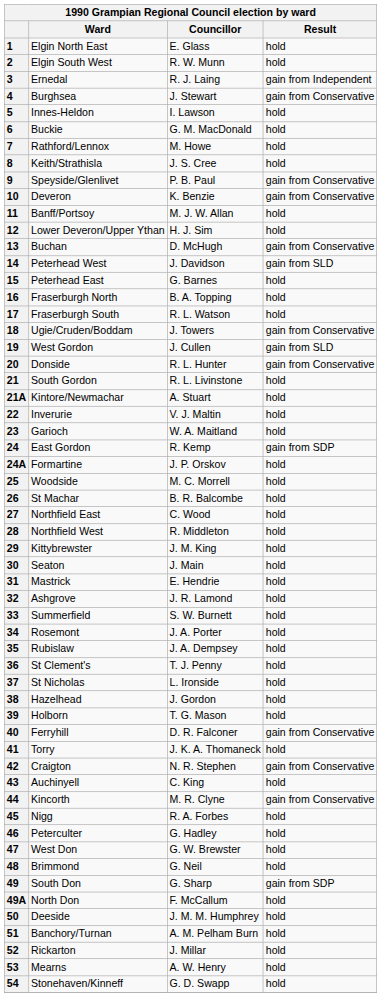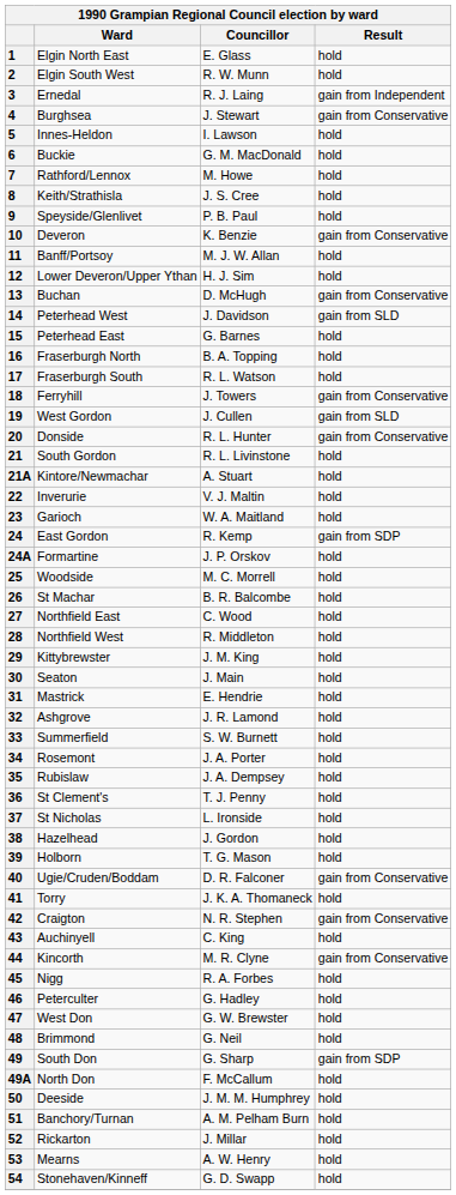 <table class="wikitable">
 <tr>
 <th colspan=5>1990 Grampian Regional Council election by ward</th>
 </tr>
 <tr>
 <th scope="col"></th>
 <th scope="col">Ward</th>
 <th scope="col">Councillor</th>
 <th colspan=2>Result</th>
 </tr>
 <tr>
 <th scope="row" style="text-align: left;">1</th>
 <td>Elgin North East</td>
 <td>E. Glass</td>
 <td> hold</td>
 </tr>
 <tr>
 <th scope="row" style="text-align: left;">2</th>
 <td>Elgin South West</td>
 <td>R. W. Munn</td>
 <td> hold</td>
 </tr>
 <tr>
 <th scope="row" style="text-align: left;">3</th>
 <td>Ernedal</td>
 <td>R. J. Laing</td>
 <td> gain from Independent</td>
 </tr>
 <tr>
 <th scope="row" style="text-align: left;">4</th>
 <td>Burghsea</td>
 <td>J. Stewart</td>
 <td> gain from Conservative</td>
 </tr>
 <tr>
 <th scope="row" style="text-align: left;">5</th>
 <td>Innes-Heldon</td>
 <td>I. Lawson</td>
 <td> hold</td>
 </tr>
 <tr>
 <th scope="row" style="text-align: left;">6</th>
 <td>Buckie</td>
 <td>G. M. MacDonald</td>
 <td> hold</td>
 </tr>
 <tr>
 <th scope="row" style="text-align: left;">7</th>
 <td>Rathford/Lennox</td>
 <td>M. Howe</td>
 <td> hold</td>
 </tr>
 <tr>
 <th scope="row" style="text-align: left;">8</th>
 <td>Keith/Strathisla</td>
 <td>J. S. Cree</td>
 <td> hold</td>
 </tr>
 <tr>
 <th scope="row" style="text-align: left;">9</th>
 <td>Speyside/Glenlivet</td>
 <td>P. B. Paul</td>
-<td> gain from Conservative</td>
+<td> hold</td>
 </tr>
 <tr>
 <th scope="row" style="text-align: left;">10</th>
 <td>Deveron</td>
 <td>K. Benzie</td>
 <td> gain from Conservative</td>
 </tr>
 <tr>
 <th scope="row" style="text-align: left;">11</th>
 <td>Banff/Portsoy</td>
 <td>M. J. W. Allan</td>
 <td> hold</td>
 </tr>
 <tr>
 <th scope="row" style="text-align: left;">12</th>
 <td>Lower Deveron/Upper Ythan</td>
 <td>H. J. Sim</td>
 <td> hold</td>
 </tr>
 <tr>
 <th scope="row" style="text-align: left;">13</th>
 <td>Buchan</td>
 <td>D. McHugh</td>
 <td> gain from Conservative</td>
 </tr>
 <tr>
 <th scope="row" style="text-align: left;">14</th>
 <td>Peterhead West</td>
 <td>J. Davidson</td>
 <td> gain from SLD</td>
 </tr>
 <tr>
 <th scope="row" style="text-align: left;">15</th>
 <td>Peterhead East</td>
 <td>G. Barnes</td>
 <td> hold</td>
 </tr>
 <tr>
 <th scope="row" style="text-align: left;">16</th>
 <td>Fraserburgh North</td>
 <td>B. A. Topping</td>
 <td> hold</td>
 </tr>
 <tr>
 <th scope="row" style="text-align: left;">17</th>
 <td>Fraserburgh South</td>
 <td>R. L. Watson</td>
 <td> hold</td>
 </tr>
 <tr>
 <th scope="row" style="text-align: left;">18</th>
-<td>Ugie/Cruden/Boddam</td>
+<td>Ferryhill</td>
 <td>J. Towers</td>
 <td> gain from Conservative</td>
 </tr>
 <tr>
 <th scope="row" style="text-align: left;">19</th>
 <td>West Gordon</td>
 <td>J. Cullen</td>
 <td> gain from SLD</td>
 </tr>
 <tr>
 <th scope="row" style="text-align: left;">20</th>
 <td>Donside</td>
 <td>R. L. Hunter</td>
 <td> gain from Conservative</td>
 </tr>
 <tr>
 <th scope="row" style="text-align: left;">21</th>
 <td>South Gordon</td>
 <td>R. L. Livinstone</td>
 <td> hold</td>
 </tr>
 <tr>
 <th scope="row" style="text-align: left;">21A</th>
 <td>Kintore/Newmachar</td>
 <td>A. Stuart</td>
 <td> hold</td>
 </tr>
 <tr>
 <th scope="row" style="text-align: left;">22</th>
 <td>Inverurie</td>
 <td>V. J. Maltin</td>
 <td> hold</td>
 </tr>
 <tr>
 <th scope="row" style="text-align: left;">23</th>
 <td>Garioch</td>
 <td>W. A. Maitland</td>
 <td> hold</td>
 </tr>
 <tr>
 <th scope="row" style="text-align: left;">24</th>
 <td>East Gordon</td>
 <td>R. Kemp</td>
 <td> gain from SDP</td>
 </tr>
 <tr>
 <th scope="row" style="text-align: left;">24A</th>
 <td>Formartine</td>
 <td>J. P. Orskov</td>
 <td> hold</td>
 </tr>
 <tr>
 <th scope="row" style="text-align: left;">25</th>
 <td>Woodside</td>
 <td>M. C. Morrell</td>
 <td> hold</td>
 </tr>
 <tr>
 <th scope="row" style="text-align: left;">26</th>
 <td>St Machar</td>
 <td>B. R. Balcombe</td>
 <td> hold</td>
 </tr>
 <tr>
 <th scope="row" style="text-align: left;">27</th>
 <td>Northfield East</td>
 <td>C. Wood</td>
 <td> hold</td>
 </tr>
 <tr>
 <th scope="row" style="text-align: left;">28</th>
 <td>Northfield West</td>
 <td>R. Middleton</td>
 <td> hold</td>
 </tr>
 <tr>
 <th scope="row" style="text-align: left;">29</th>
 <td>Kittybrewster</td>
 <td>J. M. King</td>
 <td> hold</td>
 </tr>
 <tr>
 <th scope="row" style="text-align: left;">30</th>
 <td>Seaton</td>
 <td>J. Main</td>
 <td> hold</td>
 </tr>
 <tr>
 <th scope="row" style="text-align: left;">31</th>
 <td>Mastrick</td>
 <td>E. Hendrie</td>
 <td> hold</td>
 </tr>
 <tr>
 <th scope="row" style="text-align: left;">32</th>
 <td>Ashgrove</td>
 <td>J. R. Lamond</td>
 <td> hold</td>
 </tr>
 <tr>
 <th scope="row" style="text-align: left;">33</th>
 <td>Summerfield</td>
 <td>S. W. Burnett</td>
 <td> hold</td>
 </tr>
 <tr>
 <th scope="row" style="text-align: left;">34</th>
 <td>Rosemont</td>
 <td>J. A. Porter</td>
 <td> hold</td>
 </tr>
 <tr>
 <th scope="row" style="text-align: left;">35</th>
 <td>Rubislaw</td>
 <td>J. A. Dempsey</td>
 <td> hold</td>
 </tr>
 <tr>
 <th scope="row" style="text-align: left;">36</th>
 <td>St Clement's</td>
 <td>T. J. Penny</td>
 <td> hold</td>
 </tr>
 <tr>
 <th scope="row" style="text-align: left;">37</th>
 <td>St Nicholas</td>
 <td>L. Ironside</td>
 <td> hold</td>
 </tr>
 <tr>
 <th scope="row" style="text-align: left;">38</th>
 <td>Hazelhead</td>
 <td>J. Gordon</td>
 <td> hold</td>
 </tr>
 <tr>
 <th scope="row" style="text-align: left;">39</th>
 <td>Holborn</td>
 <td>T. G. Mason</td>
 <td> hold</td>
 </tr>
 <tr>
 <th scope="row" style="text-align: left;">40</th>
-<td>Ferryhill</td>
+<td>Ugie/Cruden/Boddam</td>
 <td>D. R. Falconer</td>
 <td> gain from Conservative</td>
 </tr>
 <tr>
 <th scope="row" style="text-align: left;">41</th>
 <td>Torry</td>
 <td>J. K. A. Thomaneck</td>
 <td> hold</td>
 </tr>
 <tr>
 <th scope="row" style="text-align: left;">42</th>
 <td>Craigton</td>
 <td>N. R. Stephen</td>
 <td> gain from Conservative</td>
 </tr>
 <tr>
 <th scope="row" style="text-align: left;">43</th>
 <td>Auchinyell</td>
 <td>C. King</td>
 <td> hold</td>
 </tr>
 <tr>
 <th scope="row" style="text-align: left;">44</th>
 <td>Kincorth</td>
 <td>M. R. Clyne</td>
 <td> gain from Conservative</td>
 </tr>
 <tr>
 <th scope="row" style="text-align: left;">45</th>
 <td>Nigg</td>
 <td>R. A. Forbes</td>
 <td> hold</td>
 </tr>
 <tr>
 <th scope="row" style="text-align: left;">46</th>
 <td>Peterculter</td>
 <td>G. Hadley</td>
 <td> hold</td>
 </tr>
 <tr>
 <th scope="row" style="text-align: left;">47</th>
 <td>West Don</td>
 <td>G. W. Brewster</td>
 <td> hold</td>
 </tr>
 <tr>
 <th scope="row" style="text-align: left;">48</th>
 <td>Brimmond</td>
 <td>G. Neil</td>
 <td> hold</td>
 </tr>
 <tr>
 <th scope="row" style="text-align: left;">49</th>
 <td>South Don</td>
 <td>G. Sharp</td>
 <td> gain from SDP</td>
 </tr>
 <tr>
 <th scope="row" style="text-align: left;">49A</th>
 <td>North Don</td>
 <td>F. McCallum</td>
 <td> hold</td>
 </tr>
 <tr>
 <th scope="row" style="text-align: left;">50</th>
 <td>Deeside</td>
 <td>J. M. M. Humphrey</td>
 <td> hold</td>
 </tr>
 <tr>
 <th scope="row" style="text-align: left;">51</th>
 <td>Banchory/Turnan</td>
 <td>A. M. Pelham Burn</td>
 <td> hold</td>
 </tr>
 <tr>
 <th scope="row" style="text-align: left;">52</th>
 <td>Rickarton</td>
 <td>J. Millar</td>
 <td> hold</td>
 </tr>
 <tr>
 <th scope="row" style="text-align: left;">53</th>
 <td>Mearns</td>
 <td>A. W. Henry</td>
 <td> hold</td>
 </tr>
 <tr>
 <th scope="row" style="text-align: left;">54</th>
 <td>Stonehaven/Kinneff</td>
 <td>G. D. Swapp</td>
 <td> hold</td>
 </tr>
 <tr>
 </tr>
 </table>
